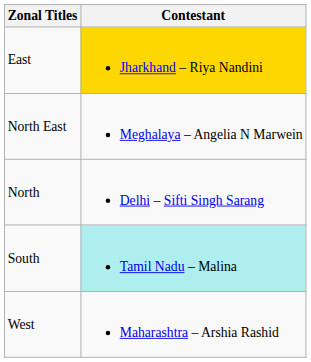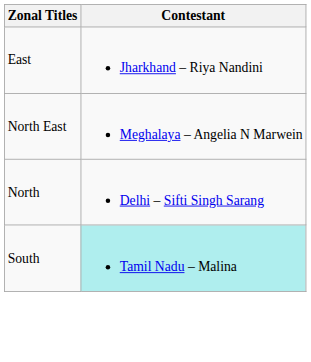 <table class="wikitable sortable" style="font-size:95%;">
 <tr>
 <th>Zonal Titles</th>
 <th>Contestant</th>
 </tr>
 <tr>
 <td>East</td>
-<td style="background: gold;"><br><ul><li><a href='#'>Jharkhand</a> – Riya Nandini</li></ul></td>
+<td><br><ul><li><a href='#'>Jharkhand</a> – Riya Nandini</li></ul></td>
 </tr>
 <tr>
 <td>North East</td>
 <td><br><ul><li><a href='#'>Meghalaya</a> – Angelia N Marwein</li></ul></td>
 </tr>
 <tr>
 <td>North</td>
 <td><br><ul><li><a href='#'>Delhi</a> – <a href='#'>Sifti Singh Sarang</a></li></ul></td>
 </tr>
 <tr>
 <td>South</td>
 <td style="background: paleturquoise;"><br><ul><li><a href='#'>Tamil Nadu</a> – Malina</li></ul></td>
 </tr>
-<tr>
-<td>West</td>
-<td><br><ul><li><a href='#'>Maharashtra</a> – Arshia Rashid</li></ul></td>
-</tr>
 </table>
